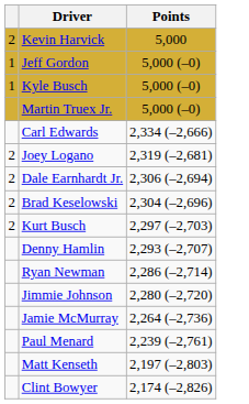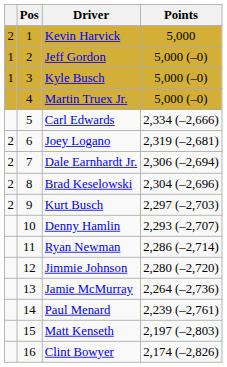 <table class="wikitable" style="font-size: 95%;">
 <tr>
 <th></th>
+<th>Pos</th>
 <th>Driver</th>
 <th>Points</th>
 </tr>
 <tr style="background:#D4AF37;">
 <td align="left"> 2</td>
+<td style="text-align:center;">1</td>
 <td><a href='#'>Kevin Harvick</a></td>
 <td style="text-align:center;">5,000</td>
 </tr>
 <tr style="background:#D4AF37;">
 <td align="left"> 1</td>
+<td style="text-align:center;">2</td>
 <td><a href='#'>Jeff Gordon</a></td>
 <td style="text-align:center;">5,000 (–0)</td>
 </tr>
 <tr style="background:#D4AF37;">
 <td align="left"> 1</td>
+<td style="text-align:center;">3</td>
 <td><a href='#'>Kyle Busch</a></td>
 <td style="text-align:center;">5,000 (–0)</td>
 </tr>
 <tr style="background:#D4AF37;">
 <td align="left"></td>
+<td style="text-align:center;">4</td>
 <td><a href='#'>Martin Truex Jr.</a></td>
 <td style="text-align:center;">5,000 (–0)</td>
 </tr>
 <tr>
 <td align="left"></td>
+<td style="text-align:center;">5</td>
 <td><a href='#'>Carl Edwards</a></td>
 <td style="text-align:center;">2,334 (–2,666)</td>
 </tr>
 <tr>
 <td align="left"> 2</td>
+<td style="text-align:center;">6</td>
 <td><a href='#'>Joey Logano</a></td>
 <td style="text-align:center;">2,319 (–2,681)</td>
 </tr>
 <tr>
 <td align="left"> 2</td>
+<td style="text-align:center;">7</td>
 <td><a href='#'>Dale Earnhardt Jr.</a></td>
 <td style="text-align:center;">2,306 (–2,694)</td>
 </tr>
 <tr>
 <td align="left"> 2</td>
+<td style="text-align:center;">8</td>
 <td><a href='#'>Brad Keselowski</a></td>
 <td style="text-align:center;">2,304 (–2,696)</td>
 </tr>
 <tr>
 <td align="left"> 2</td>
+<td style="text-align:center;">9</td>
 <td><a href='#'>Kurt Busch</a></td>
 <td style="text-align:center;">2,297 (–2,703)</td>
 </tr>
 <tr>
 <td align="left"></td>
+<td style="text-align:center;">10</td>
 <td><a href='#'>Denny Hamlin</a></td>
 <td style="text-align:center;">2,293 (–2,707)</td>
 </tr>
 <tr>
 <td align="left"></td>
+<td style="text-align:center;">11</td>
 <td><a href='#'>Ryan Newman</a></td>
 <td style="text-align:center;">2,286 (–2,714)</td>
 </tr>
 <tr>
 <td align="left"></td>
+<td style="text-align:center;">12</td>
 <td><a href='#'>Jimmie Johnson</a></td>
 <td style="text-align:center;">2,280 (–2,720)</td>
 </tr>
 <tr>
 <td align="left"></td>
+<td style="text-align:center;">13</td>
 <td><a href='#'>Jamie McMurray</a></td>
 <td style="text-align:center;">2,264 (–2,736)</td>
 </tr>
 <tr>
 <td align="left"></td>
+<td style="text-align:center;">14</td>
 <td><a href='#'>Paul Menard</a></td>
 <td style="text-align:center;">2,239 (–2,761)</td>
 </tr>
 <tr>
 <td align="left"></td>
+<td style="text-align:center;">15</td>
 <td><a href='#'>Matt Kenseth</a></td>
 <td style="text-align:center;">2,197 (–2,803)</td>
 </tr>
 <tr>
 <td align="left"></td>
+<td style="text-align:center;">16</td>
 <td><a href='#'>Clint Bowyer</a></td>
 <td style="text-align:center;">2,174 (–2,826)</td>
 </tr>
 </table>
